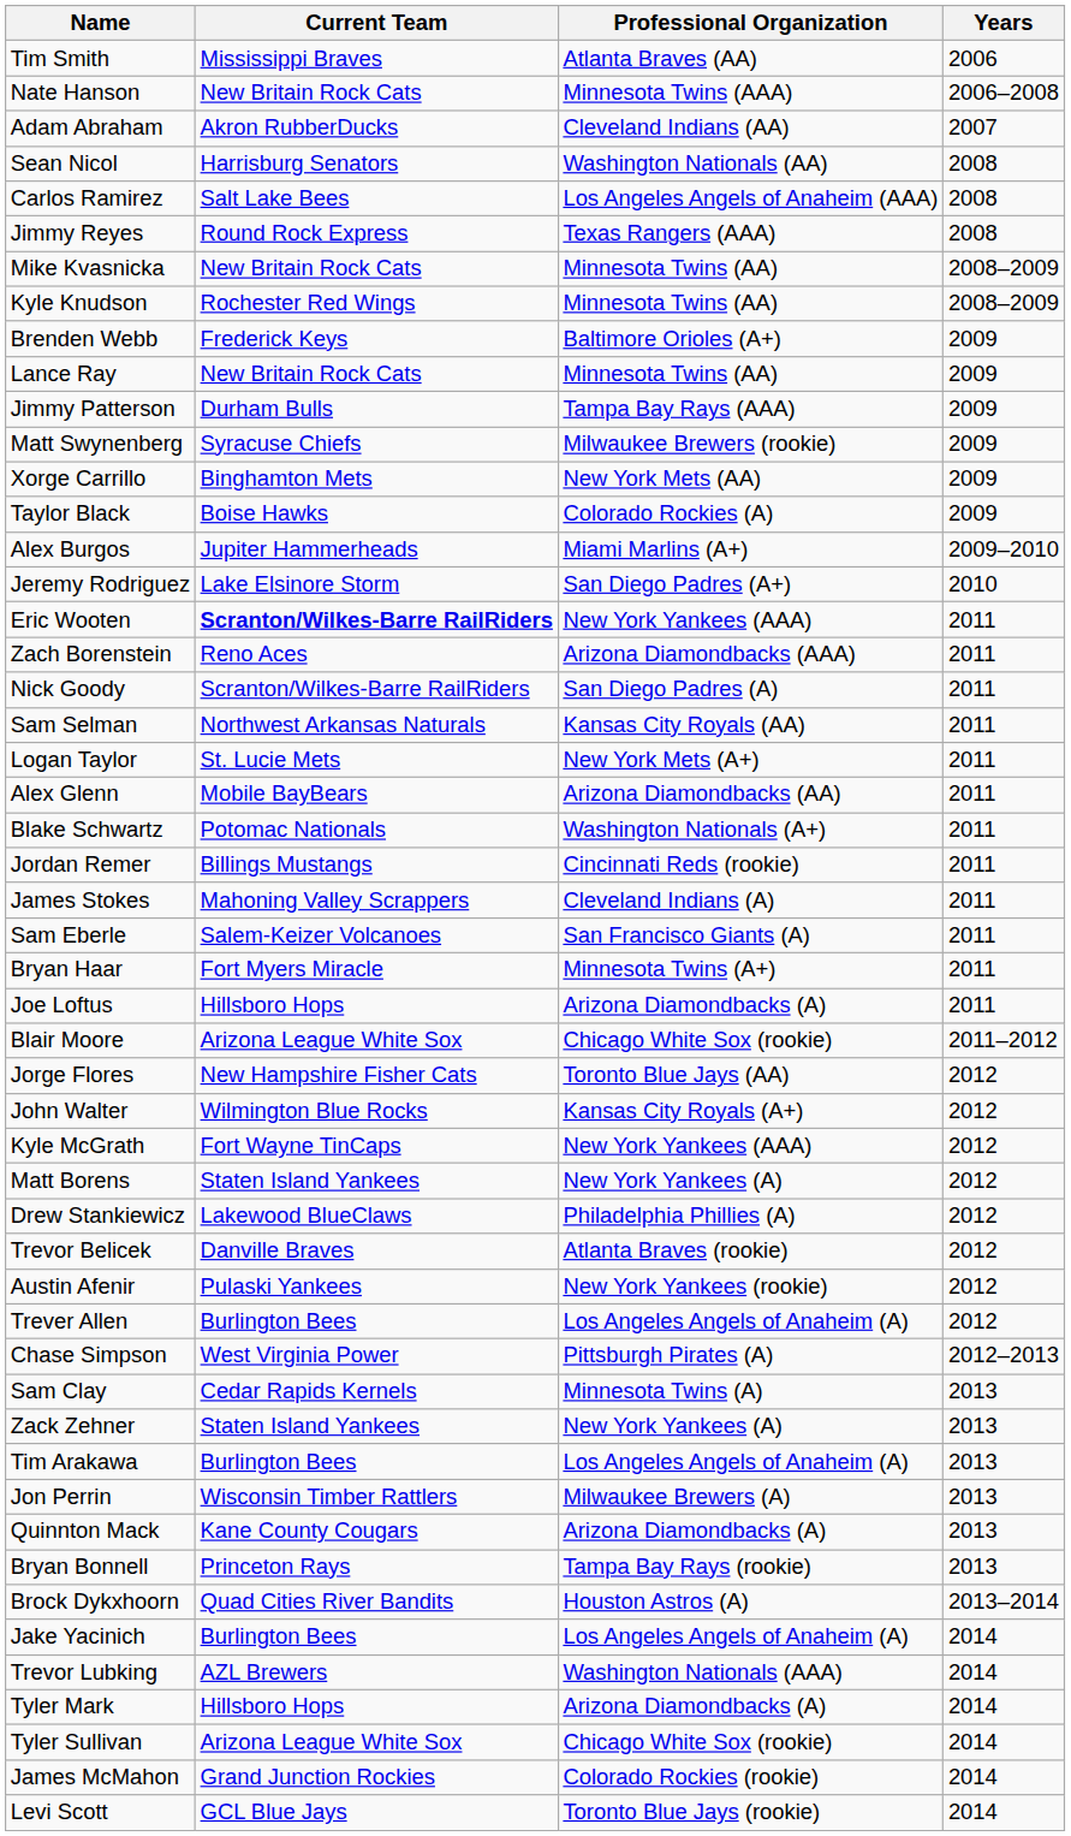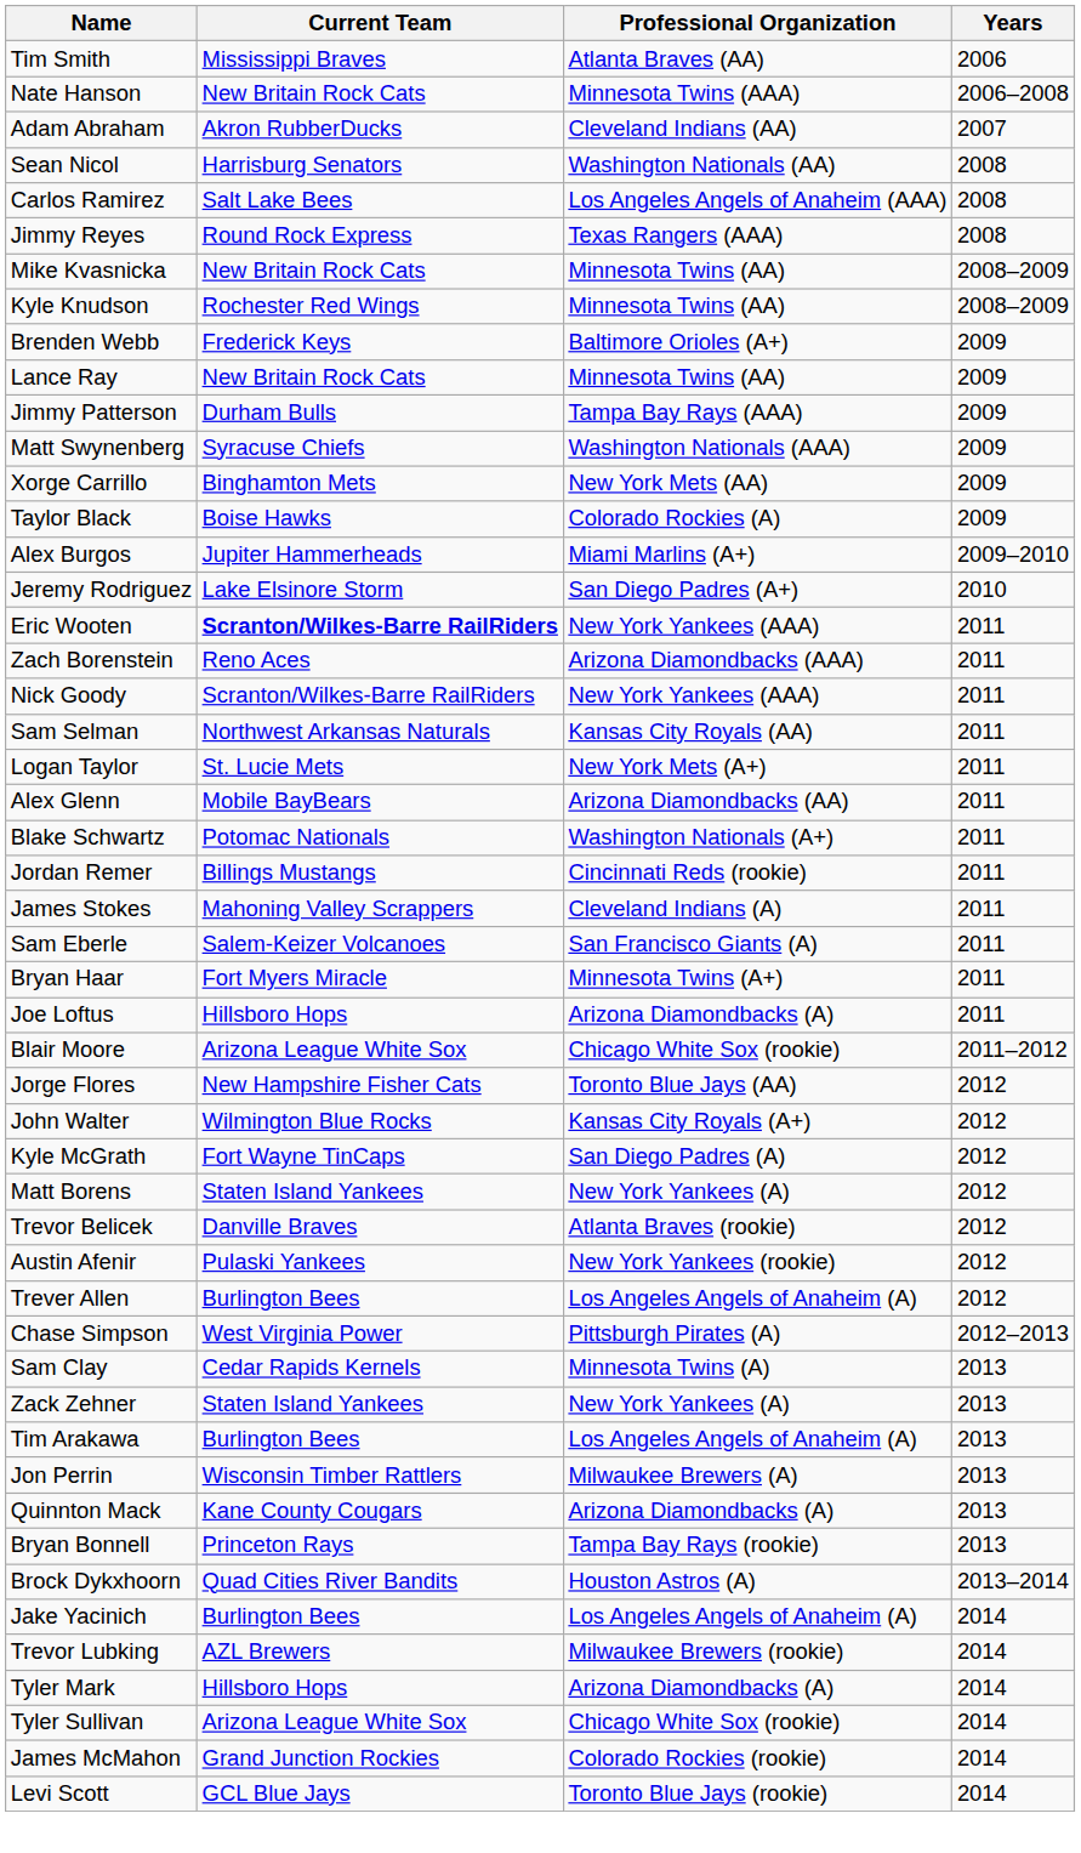 <table class="wikitable sortable">
 <tr>
 <th>Name</th>
 <th>Current Team</th>
 <th>Professional Organization</th>
 <th>Years</th>
 </tr>
 <tr>
 <td>Tim Smith</td>
 <td><a href='#'>Mississippi Braves</a></td>
 <td><a href='#'>Atlanta Braves</a> (AA)</td>
 <td>2006</td>
 </tr>
 <tr>
 <td>Nate Hanson</td>
 <td><a href='#'>New Britain Rock Cats</a></td>
 <td><a href='#'>Minnesota Twins</a> (AAA)</td>
 <td>2006–2008</td>
 </tr>
 <tr>
 <td>Adam Abraham</td>
 <td><a href='#'>Akron RubberDucks</a></td>
 <td><a href='#'>Cleveland Indians</a> (AA)</td>
 <td>2007</td>
 </tr>
 <tr>
 <td>Sean Nicol</td>
 <td><a href='#'>Harrisburg Senators</a></td>
 <td><a href='#'>Washington Nationals</a> (AA)</td>
 <td>2008</td>
 </tr>
 <tr>
 <td>Carlos Ramirez</td>
 <td><a href='#'>Salt Lake Bees</a></td>
 <td><a href='#'>Los Angeles Angels of Anaheim</a> (AAA)</td>
 <td>2008</td>
 </tr>
 <tr>
 <td>Jimmy Reyes</td>
 <td><a href='#'>Round Rock Express</a></td>
 <td><a href='#'>Texas Rangers</a> (AAA)</td>
 <td>2008</td>
 </tr>
 <tr>
 <td>Mike Kvasnicka</td>
 <td><a href='#'>New Britain Rock Cats</a></td>
 <td><a href='#'>Minnesota Twins</a> (AA)</td>
 <td>2008–2009</td>
 </tr>
 <tr>
 <td>Kyle Knudson</td>
 <td><a href='#'>Rochester Red Wings</a></td>
 <td><a href='#'>Minnesota Twins</a> (AA)</td>
 <td>2008–2009</td>
 </tr>
 <tr>
 <td>Brenden Webb</td>
 <td><a href='#'>Frederick Keys</a></td>
 <td><a href='#'>Baltimore Orioles</a> (A+)</td>
 <td>2009</td>
 </tr>
 <tr>
 <td>Lance Ray</td>
 <td><a href='#'>New Britain Rock Cats</a></td>
 <td><a href='#'>Minnesota Twins</a> (AA)</td>
 <td>2009</td>
 </tr>
 <tr>
 <td>Jimmy Patterson</td>
 <td><a href='#'>Durham Bulls</a></td>
 <td><a href='#'>Tampa Bay Rays</a> (AAA)</td>
 <td>2009</td>
 </tr>
 <tr>
 <td>Matt Swynenberg</td>
 <td><a href='#'>Syracuse Chiefs</a></td>
-<td><a href='#'>Milwaukee Brewers</a> (rookie)</td>
+<td><a href='#'>Washington Nationals</a> (AAA)</td>
 <td>2009</td>
 </tr>
 <tr>
 <td>Xorge Carrillo</td>
 <td><a href='#'>Binghamton Mets</a></td>
 <td><a href='#'>New York Mets</a> (AA)</td>
 <td>2009</td>
 </tr>
 <tr>
 <td>Taylor Black</td>
 <td><a href='#'>Boise Hawks</a></td>
 <td><a href='#'>Colorado Rockies</a> (A)</td>
 <td>2009</td>
 </tr>
 <tr>
 <td>Alex Burgos</td>
 <td><a href='#'>Jupiter Hammerheads</a></td>
 <td><a href='#'>Miami Marlins</a> (A+)</td>
 <td>2009–2010</td>
 </tr>
 <tr>
 <td>Jeremy Rodriguez</td>
 <td><a href='#'>Lake Elsinore Storm</a></td>
 <td><a href='#'>San Diego Padres</a> (A+)</td>
 <td>2010</td>
 </tr>
 <tr>
 <td>Eric Wooten</td>
 <td><strong><a href='#'>Scranton/Wilkes-Barre RailRiders</a></strong></td>
 <td><a href='#'>New York Yankees</a> (AAA)</td>
 <td>2011</td>
 </tr>
 <tr>
 <td>Zach Borenstein</td>
 <td><a href='#'>Reno Aces</a></td>
 <td><a href='#'>Arizona Diamondbacks</a> (AAA)</td>
 <td>2011</td>
 </tr>
 <tr>
 <td>Nick Goody</td>
 <td><a href='#'>Scranton/Wilkes-Barre RailRiders</a></td>
-<td><a href='#'>San Diego Padres</a> (A)</td>
+<td><a href='#'>New York Yankees</a> (AAA)</td>
 <td>2011</td>
 </tr>
 <tr>
 <td>Sam Selman</td>
 <td><a href='#'>Northwest Arkansas Naturals</a></td>
 <td><a href='#'>Kansas City Royals</a> (AA)</td>
 <td>2011</td>
 </tr>
 <tr>
 <td>Logan Taylor</td>
 <td><a href='#'>St. Lucie Mets</a></td>
 <td><a href='#'>New York Mets</a> (A+)</td>
 <td>2011</td>
 </tr>
 <tr>
 <td>Alex Glenn</td>
 <td><a href='#'>Mobile BayBears</a></td>
 <td><a href='#'>Arizona Diamondbacks</a> (AA)</td>
 <td>2011</td>
 </tr>
 <tr>
 <td>Blake Schwartz</td>
 <td><a href='#'>Potomac Nationals</a></td>
 <td><a href='#'>Washington Nationals</a> (A+)</td>
 <td>2011</td>
 </tr>
 <tr>
 <td>Jordan Remer</td>
 <td><a href='#'>Billings Mustangs</a></td>
 <td><a href='#'>Cincinnati Reds</a> (rookie)</td>
 <td>2011</td>
 </tr>
 <tr>
 <td>James Stokes</td>
 <td><a href='#'>Mahoning Valley Scrappers</a></td>
 <td><a href='#'>Cleveland Indians</a> (A)</td>
 <td>2011</td>
 </tr>
 <tr>
 <td>Sam Eberle</td>
 <td><a href='#'>Salem-Keizer Volcanoes</a></td>
 <td><a href='#'>San Francisco Giants</a> (A)</td>
 <td>2011</td>
 </tr>
 <tr>
 <td>Bryan Haar</td>
 <td><a href='#'>Fort Myers Miracle</a></td>
 <td><a href='#'>Minnesota Twins</a> (A+)</td>
 <td>2011</td>
 </tr>
 <tr>
 <td>Joe Loftus</td>
 <td><a href='#'>Hillsboro Hops</a></td>
 <td><a href='#'>Arizona Diamondbacks</a> (A)</td>
 <td>2011</td>
 </tr>
 <tr>
 <td>Blair Moore</td>
 <td><a href='#'>Arizona League White Sox</a></td>
 <td><a href='#'>Chicago White Sox</a> (rookie)</td>
 <td>2011–2012</td>
 </tr>
 <tr>
 <td>Jorge Flores</td>
 <td><a href='#'>New Hampshire Fisher Cats</a></td>
 <td><a href='#'>Toronto Blue Jays</a> (AA)</td>
 <td>2012</td>
 </tr>
 <tr>
 <td>John Walter</td>
 <td><a href='#'>Wilmington Blue Rocks</a></td>
 <td><a href='#'>Kansas City Royals</a> (A+)</td>
 <td>2012</td>
 </tr>
 <tr>
 <td>Kyle McGrath</td>
 <td><a href='#'>Fort Wayne TinCaps</a></td>
-<td><a href='#'>New York Yankees</a> (AAA)</td>
+<td><a href='#'>San Diego Padres</a> (A)</td>
 <td>2012</td>
 </tr>
 <tr>
 <td>Matt Borens</td>
 <td><a href='#'>Staten Island Yankees</a></td>
 <td><a href='#'>New York Yankees</a> (A)</td>
-<td>2012</td>
-</tr>
-<tr>
-<td>Drew Stankiewicz</td>
-<td><a href='#'>Lakewood BlueClaws</a></td>
-<td><a href='#'>Philadelphia Phillies</a> (A)</td>
 <td>2012</td>
 </tr>
 <tr>
 <td>Trevor Belicek</td>
 <td><a href='#'>Danville Braves</a></td>
 <td><a href='#'>Atlanta Braves</a> (rookie)</td>
 <td>2012</td>
 </tr>
 <tr>
 <td>Austin Afenir</td>
 <td><a href='#'>Pulaski Yankees</a></td>
 <td><a href='#'>New York Yankees</a> (rookie)</td>
 <td>2012</td>
 </tr>
 <tr>
 <td>Trever Allen</td>
 <td><a href='#'>Burlington Bees</a></td>
 <td><a href='#'>Los Angeles Angels of Anaheim</a> (A)</td>
 <td>2012</td>
 </tr>
 <tr>
 <td>Chase Simpson</td>
 <td><a href='#'>West Virginia Power</a></td>
 <td><a href='#'>Pittsburgh Pirates</a> (A)</td>
 <td>2012–2013</td>
 </tr>
 <tr>
 <td>Sam Clay</td>
 <td><a href='#'>Cedar Rapids Kernels</a></td>
 <td><a href='#'>Minnesota Twins</a> (A)</td>
 <td>2013</td>
 </tr>
 <tr>
 <td>Zack Zehner</td>
 <td><a href='#'>Staten Island Yankees</a></td>
 <td><a href='#'>New York Yankees</a> (A)</td>
 <td>2013</td>
 </tr>
 <tr>
 <td>Tim Arakawa</td>
 <td><a href='#'>Burlington Bees</a></td>
 <td><a href='#'>Los Angeles Angels of Anaheim</a> (A)</td>
 <td>2013</td>
 </tr>
 <tr>
 <td>Jon Perrin</td>
 <td><a href='#'>Wisconsin Timber Rattlers</a></td>
 <td><a href='#'>Milwaukee Brewers</a> (A)</td>
 <td>2013</td>
 </tr>
 <tr>
 <td>Quinnton Mack</td>
 <td><a href='#'>Kane County Cougars</a></td>
 <td><a href='#'>Arizona Diamondbacks</a> (A)</td>
 <td>2013</td>
 </tr>
 <tr>
 <td>Bryan Bonnell</td>
 <td><a href='#'>Princeton Rays</a></td>
 <td><a href='#'>Tampa Bay Rays</a> (rookie)</td>
 <td>2013</td>
 </tr>
 <tr>
 <td>Brock Dykxhoorn</td>
 <td><a href='#'>Quad Cities River Bandits</a></td>
 <td><a href='#'>Houston Astros</a> (A)</td>
 <td>2013–2014</td>
 </tr>
 <tr>
 <td>Jake Yacinich</td>
 <td><a href='#'>Burlington Bees</a></td>
 <td><a href='#'>Los Angeles Angels of Anaheim</a> (A)</td>
 <td>2014</td>
 </tr>
 <tr>
 <td>Trevor Lubking</td>
 <td><a href='#'>AZL Brewers</a></td>
-<td><a href='#'>Washington Nationals</a> (AAA)</td>
+<td><a href='#'>Milwaukee Brewers</a> (rookie)</td>
 <td>2014</td>
 </tr>
 <tr>
 <td>Tyler Mark</td>
 <td><a href='#'>Hillsboro Hops</a></td>
 <td><a href='#'>Arizona Diamondbacks</a> (A)</td>
 <td>2014</td>
 </tr>
 <tr>
 <td>Tyler Sullivan</td>
 <td><a href='#'>Arizona League White Sox</a></td>
 <td><a href='#'>Chicago White Sox</a> (rookie)</td>
 <td>2014</td>
 </tr>
 <tr>
 <td>James McMahon</td>
 <td><a href='#'>Grand Junction Rockies</a></td>
 <td><a href='#'>Colorado Rockies</a> (rookie)</td>
 <td>2014</td>
 </tr>
 <tr>
 <td>Levi Scott</td>
 <td><a href='#'>GCL Blue Jays</a></td>
 <td><a href='#'>Toronto Blue Jays</a> (rookie)</td>
 <td>2014</td>
 </tr>
 </table>
